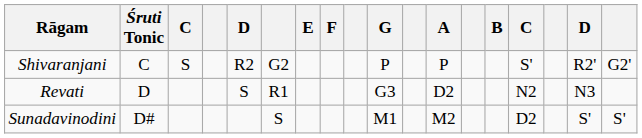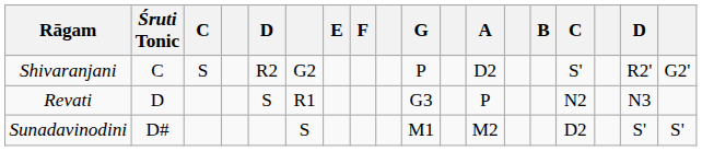 <table class="wikitable" style="text-align:center">
 <tr>
 <th>Rāgam</th>
 <th><em>Śruti</em><br>Tonic</th>
 <th>C</th>
 <th></th>
 <th>D</th>
 <th></th>
 <th>E</th>
 <th>F</th>
 <th></th>
 <th>G</th>
 <th></th>
 <th>A</th>
 <th></th>
 <th>B</th>
 <th>C</th>
 <th></th>
 <th>D</th>
 <th></th>
 </tr>
 <tr>
 <td><em>Shivaranjani</em></td>
 <td>C</td>
 <td width="25px">S</td>
 <td width="15px"></td>
 <td width="25px">R2</td>
 <td width="25px">G2</td>
 <td width="15px"></td>
 <td width="15px"></td>
 <td width="15px"></td>
 <td width="25px">P</td>
 <td width="15px"></td>
-<td>P</td>
+<td width="25px">D2</td>
 <td width="15px"></td>
 <td width="15px"></td>
 <td width="25px">S'</td>
 <td width="15px"></td>
 <td width="25px">R2'</td>
 <td width="25px">G2'</td>
 </tr>
 <tr>
 <td><em>Revati</em></td>
 <td>D</td>
 <td></td>
 <td></td>
 <td>S</td>
 <td>R1</td>
 <td></td>
 <td></td>
 <td></td>
 <td>G3</td>
 <td></td>
-<td width="25px">D2</td>
+<td>P</td>
 <td></td>
 <td></td>
 <td>N2</td>
 <td></td>
 <td>N3</td>
 <td></td>
 </tr>
 <tr>
 <td><em>Sunadavinodini</em></td>
 <td>D#</td>
 <td></td>
 <td></td>
 <td></td>
 <td>S</td>
 <td></td>
 <td></td>
 <td></td>
 <td>M1</td>
 <td></td>
 <td>M2</td>
 <td></td>
 <td></td>
 <td>D2</td>
 <td></td>
 <td>S'</td>
 <td>S'</td>
 </tr>
 </table>
